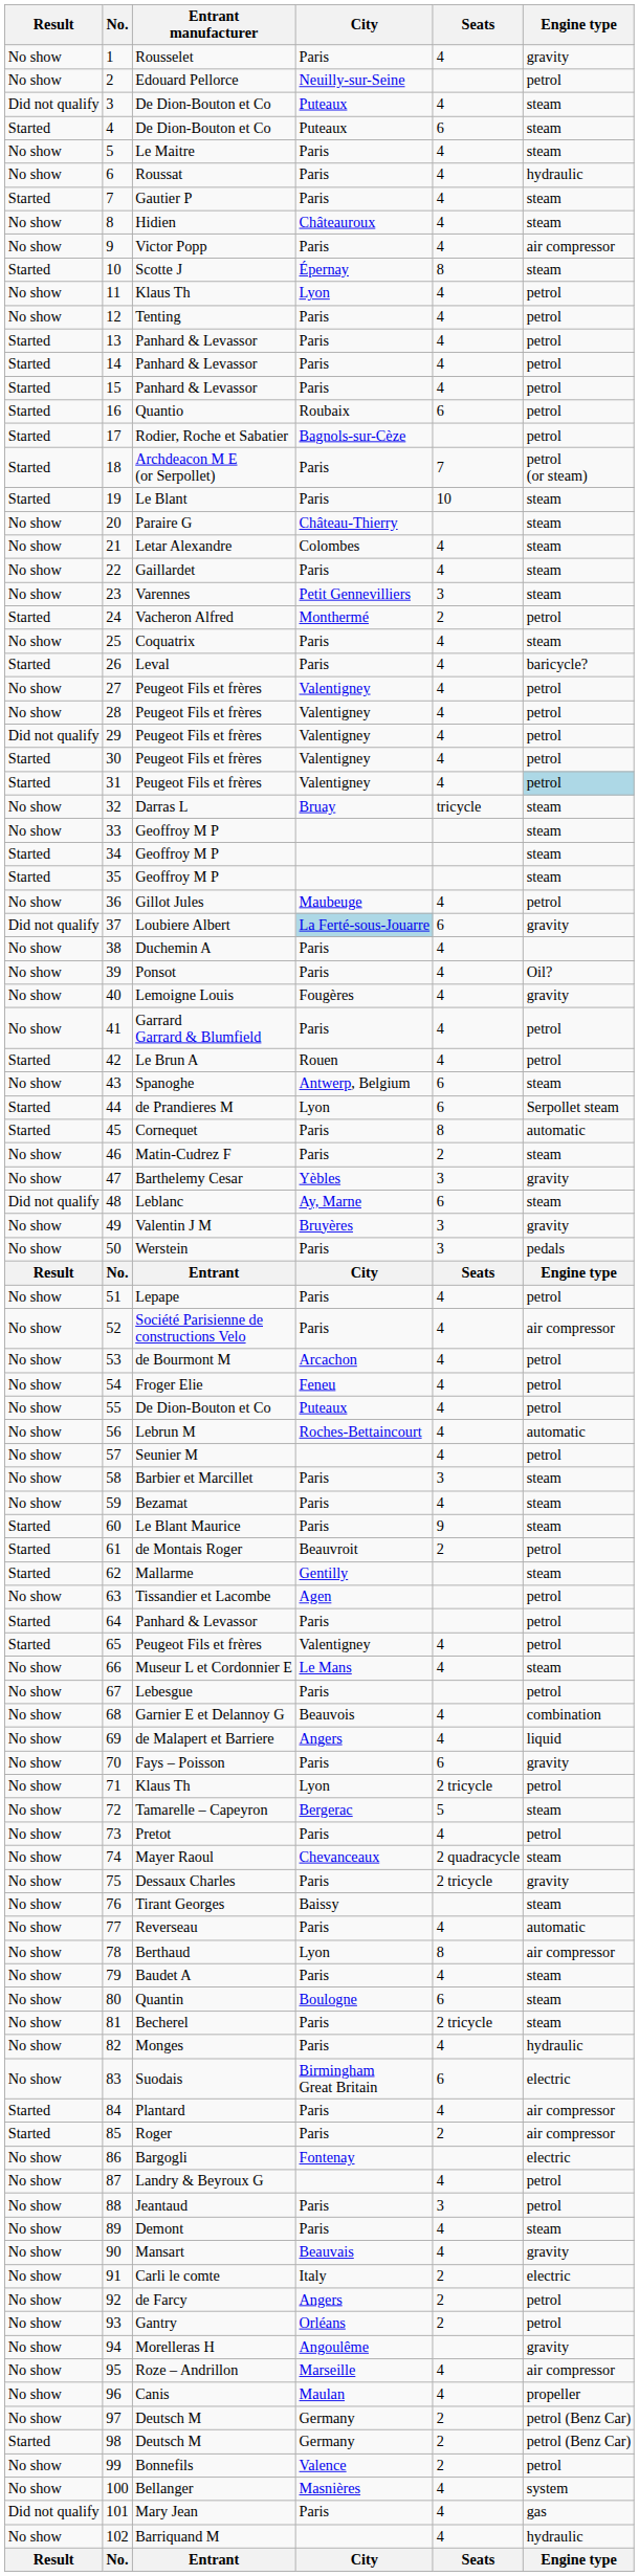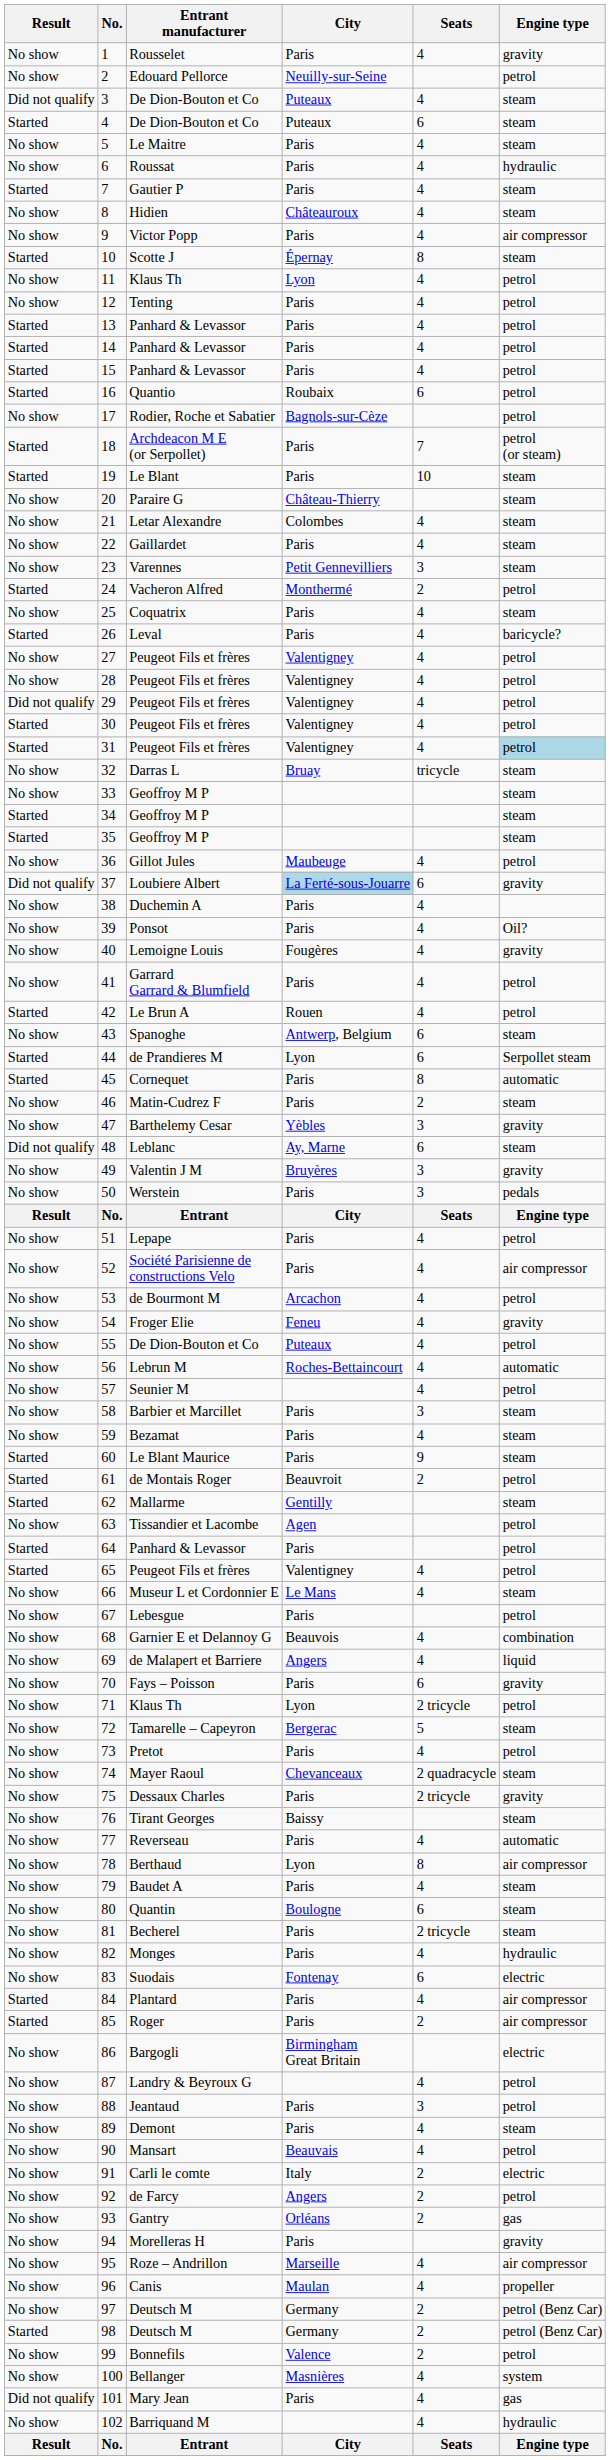 <table class="wikitable sortable">
 <tr>
 <th>Result</th>
 <th>No.</th>
 <th>Entrant<br>manufacturer</th>
 <th>City</th>
 <th>Seats</th>
 <th>Engine type</th>
 </tr>
 <tr>
 <td>No show</td>
 <td>1</td>
 <td>Rousselet</td>
 <td>Paris</td>
 <td>4</td>
 <td>gravity</td>
 </tr>
 <tr>
 <td>No show</td>
 <td>2</td>
 <td>Edouard Pellorce</td>
 <td><a href='#'>Neuilly-sur-Seine</a></td>
 <td></td>
 <td>petrol</td>
 </tr>
 <tr>
 <td>Did not qualify</td>
 <td>3</td>
 <td>De Dion-Bouton et Co</td>
 <td><a href='#'>Puteaux</a></td>
 <td>4</td>
 <td>steam</td>
 </tr>
 <tr>
 <td>Started</td>
 <td>4</td>
 <td>De Dion-Bouton et Co</td>
 <td>Puteaux</td>
 <td>6</td>
 <td>steam</td>
 </tr>
 <tr>
 <td>No show</td>
 <td>5</td>
 <td>Le Maitre</td>
 <td>Paris</td>
 <td>4</td>
 <td>steam</td>
 </tr>
 <tr>
 <td>No show</td>
 <td>6</td>
 <td>Roussat</td>
 <td>Paris</td>
 <td>4</td>
 <td>hydraulic</td>
 </tr>
 <tr>
 <td>Started</td>
 <td>7</td>
 <td>Gautier P</td>
 <td>Paris</td>
 <td>4</td>
 <td>steam</td>
 </tr>
 <tr>
 <td>No show</td>
 <td>8</td>
 <td>Hidien</td>
 <td><a href='#'>Châteauroux</a></td>
 <td>4</td>
 <td>steam</td>
 </tr>
 <tr>
 <td>No show</td>
 <td>9</td>
 <td>Victor Popp</td>
 <td>Paris</td>
 <td>4</td>
 <td>air compressor</td>
 </tr>
 <tr>
 <td>Started</td>
 <td>10</td>
 <td>Scotte J</td>
 <td><a href='#'>Épernay</a></td>
 <td>8</td>
 <td>steam</td>
 </tr>
 <tr>
 <td>No show</td>
 <td>11</td>
 <td>Klaus Th</td>
 <td><a href='#'>Lyon</a></td>
 <td>4</td>
 <td>petrol</td>
 </tr>
 <tr>
 <td>No show</td>
 <td>12</td>
 <td>Tenting</td>
 <td>Paris</td>
 <td>4</td>
 <td>petrol</td>
 </tr>
 <tr>
 <td>Started</td>
 <td>13</td>
 <td>Panhard & Levassor</td>
 <td>Paris</td>
 <td>4</td>
 <td>petrol</td>
 </tr>
 <tr>
 <td>Started</td>
 <td>14</td>
 <td>Panhard & Levassor</td>
 <td>Paris</td>
 <td>4</td>
 <td>petrol</td>
 </tr>
 <tr>
 <td>Started</td>
 <td>15</td>
 <td>Panhard & Levassor</td>
 <td>Paris</td>
 <td>4</td>
 <td>petrol</td>
 </tr>
 <tr>
 <td>Started</td>
 <td>16</td>
 <td>Quantio</td>
 <td>Roubaix</td>
 <td>6</td>
 <td>petrol</td>
 </tr>
 <tr>
-<td>Started</td>
+<td>No show</td>
 <td>17</td>
 <td>Rodier, Roche et Sabatier</td>
 <td><a href='#'>Bagnols-sur-Cèze</a></td>
 <td></td>
 <td>petrol</td>
 </tr>
 <tr>
 <td>Started</td>
 <td>18</td>
 <td><a href='#'>Archdeacon M E</a> <br>(or Serpollet)</td>
 <td>Paris</td>
 <td>7</td>
 <td>petrol <br> (or steam)</td>
 </tr>
 <tr>
 <td>Started</td>
 <td>19</td>
 <td>Le Blant</td>
 <td>Paris</td>
 <td>10</td>
 <td>steam</td>
 </tr>
 <tr>
 <td>No show</td>
 <td>20</td>
 <td>Paraire G</td>
 <td><a href='#'>Château-Thierry</a></td>
 <td></td>
 <td>steam</td>
 </tr>
 <tr>
 <td>No show</td>
 <td>21</td>
 <td>Letar Alexandre</td>
 <td>Colombes</td>
 <td>4</td>
 <td>steam</td>
 </tr>
 <tr>
 <td>No show</td>
 <td>22</td>
 <td>Gaillardet</td>
 <td>Paris</td>
 <td>4</td>
 <td>steam</td>
 </tr>
 <tr>
 <td>No show</td>
 <td>23</td>
 <td>Varennes</td>
 <td><a href='#'>Petit Gennevilliers</a></td>
 <td>3</td>
 <td>steam</td>
 </tr>
 <tr>
 <td>Started</td>
 <td>24</td>
 <td>Vacheron Alfred</td>
 <td><a href='#'>Monthermé</a></td>
 <td>2</td>
 <td>petrol</td>
 </tr>
 <tr>
 <td>No show</td>
 <td>25</td>
 <td>Coquatrix</td>
 <td>Paris</td>
 <td>4</td>
 <td>steam</td>
 </tr>
 <tr>
 <td>Started</td>
 <td>26</td>
 <td>Leval</td>
 <td>Paris</td>
 <td>4</td>
 <td>baricycle?</td>
 </tr>
 <tr>
 <td>No show</td>
 <td>27</td>
 <td>Peugeot Fils et frères</td>
 <td><a href='#'>Valentigney</a></td>
 <td>4</td>
 <td>petrol</td>
 </tr>
 <tr>
 <td>No show</td>
 <td>28</td>
 <td>Peugeot Fils et frères</td>
 <td>Valentigney</td>
 <td>4</td>
 <td>petrol</td>
 </tr>
 <tr>
 <td>Did not qualify</td>
 <td>29</td>
 <td>Peugeot Fils et frères</td>
 <td>Valentigney</td>
 <td>4</td>
 <td>petrol</td>
 </tr>
 <tr>
 <td>Started</td>
 <td>30</td>
 <td>Peugeot Fils et frères</td>
 <td>Valentigney</td>
 <td>4</td>
 <td>petrol</td>
 </tr>
 <tr>
 <td>Started</td>
 <td>31</td>
 <td>Peugeot Fils et frères</td>
 <td>Valentigney</td>
 <td>4</td>
 <td style="background: lightblue;">petrol</td>
 </tr>
 <tr>
 <td>No show</td>
 <td>32</td>
 <td>Darras L</td>
 <td><a href='#'>Bruay</a></td>
 <td>tricycle</td>
 <td>steam</td>
 </tr>
 <tr>
 <td>No show</td>
 <td>33</td>
 <td>Geoffroy M P</td>
 <td></td>
 <td></td>
 <td>steam</td>
 </tr>
 <tr>
 <td>Started</td>
 <td>34</td>
 <td>Geoffroy M P</td>
 <td></td>
 <td></td>
 <td>steam</td>
 </tr>
 <tr>
 <td>Started</td>
 <td>35</td>
 <td>Geoffroy M P</td>
 <td></td>
 <td></td>
 <td>steam</td>
 </tr>
 <tr>
 <td>No show</td>
 <td>36</td>
 <td>Gillot Jules</td>
 <td><a href='#'>Maubeuge</a></td>
 <td>4</td>
 <td>petrol</td>
 </tr>
 <tr>
 <td>Did not qualify</td>
 <td>37</td>
 <td>Loubiere Albert</td>
 <td style="background: lightblue;"><a href='#'>La Ferté-sous-Jouarre</a></td>
 <td>6</td>
 <td>gravity</td>
 </tr>
 <tr>
 <td>No show</td>
 <td>38</td>
 <td>Duchemin A</td>
 <td>Paris</td>
 <td>4</td>
 <td></td>
 </tr>
 <tr>
 <td>No show</td>
 <td>39</td>
 <td>Ponsot</td>
 <td>Paris</td>
 <td>4</td>
 <td>Oil?</td>
 </tr>
 <tr>
 <td>No show</td>
 <td>40</td>
 <td>Lemoigne Louis</td>
 <td>Fougères</td>
 <td>4</td>
 <td>gravity</td>
 </tr>
 <tr>
 <td>No show</td>
 <td>41</td>
 <td>Garrard <br><a href='#'>Garrard & Blumfield</a></td>
 <td>Paris</td>
 <td>4</td>
 <td>petrol</td>
 </tr>
 <tr>
 <td>Started</td>
 <td>42</td>
 <td>Le Brun A</td>
 <td>Rouen</td>
 <td>4</td>
 <td>petrol</td>
 </tr>
 <tr>
 <td>No show</td>
 <td>43</td>
 <td>Spanoghe</td>
 <td><a href='#'>Antwerp</a>, Belgium</td>
 <td>6</td>
 <td>steam</td>
 </tr>
 <tr>
 <td>Started</td>
 <td>44</td>
 <td>de Prandieres M</td>
 <td>Lyon</td>
 <td>6</td>
 <td>Serpollet steam</td>
 </tr>
 <tr>
 <td>Started</td>
 <td>45</td>
 <td>Cornequet</td>
 <td>Paris</td>
 <td>8</td>
 <td>automatic</td>
 </tr>
 <tr>
 <td>No show</td>
 <td>46</td>
 <td>Matin-Cudrez F</td>
 <td>Paris</td>
 <td>2</td>
 <td>steam</td>
 </tr>
 <tr>
 <td>No show</td>
 <td>47</td>
 <td>Barthelemy Cesar</td>
 <td><a href='#'>Yèbles</a></td>
 <td>3</td>
 <td>gravity</td>
 </tr>
 <tr>
 <td>Did not qualify</td>
 <td>48</td>
 <td>Leblanc</td>
 <td><a href='#'>Ay, Marne</a></td>
 <td>6</td>
 <td>steam</td>
 </tr>
 <tr>
 <td>No show</td>
 <td>49</td>
 <td>Valentin J M</td>
 <td><a href='#'>Bruyères</a></td>
 <td>3</td>
 <td>gravity</td>
 </tr>
 <tr>
 <td>No show</td>
 <td>50</td>
 <td>Werstein</td>
 <td>Paris</td>
 <td>3</td>
 <td>pedals</td>
 </tr>
 <tr>
 <th>Result</th>
 <th>No.</th>
 <th>Entrant</th>
 <th>City</th>
 <th>Seats</th>
 <th>Engine type</th>
 </tr>
 <tr>
 <td>No show</td>
 <td>51</td>
 <td>Lepape</td>
 <td>Paris</td>
 <td>4</td>
 <td>petrol</td>
 </tr>
 <tr>
 <td>No show</td>
 <td>52</td>
 <td><a href='#'>Société Parisienne de <br>constructions Velo</a></td>
 <td>Paris</td>
 <td>4</td>
 <td>air compressor</td>
 </tr>
 <tr>
 <td>No show</td>
 <td>53</td>
 <td>de Bourmont M</td>
 <td><a href='#'>Arcachon</a></td>
 <td>4</td>
 <td>petrol</td>
 </tr>
 <tr>
 <td>No show</td>
 <td>54</td>
 <td>Froger Elie</td>
 <td><a href='#'>Feneu</a></td>
 <td>4</td>
-<td>petrol</td>
+<td>gravity</td>
 </tr>
 <tr>
 <td>No show</td>
 <td>55</td>
 <td>De Dion-Bouton et Co</td>
 <td><a href='#'>Puteaux</a></td>
 <td>4</td>
 <td>petrol</td>
 </tr>
 <tr>
 <td>No show</td>
 <td>56</td>
 <td>Lebrun M</td>
 <td><a href='#'>Roches-Bettaincourt</a></td>
 <td>4</td>
 <td>automatic</td>
 </tr>
 <tr>
 <td>No show</td>
 <td>57</td>
 <td>Seunier M</td>
 <td></td>
 <td>4</td>
 <td>petrol</td>
 </tr>
 <tr>
 <td>No show</td>
 <td>58</td>
 <td>Barbier et Marcillet</td>
 <td>Paris</td>
 <td>3</td>
 <td>steam</td>
 </tr>
 <tr>
 <td>No show</td>
 <td>59</td>
 <td>Bezamat</td>
 <td>Paris</td>
 <td>4</td>
 <td>steam</td>
 </tr>
 <tr>
 <td>Started</td>
 <td>60</td>
 <td>Le Blant Maurice</td>
 <td>Paris</td>
 <td>9</td>
 <td>steam</td>
 </tr>
 <tr>
 <td>Started</td>
 <td>61</td>
 <td>de Montais Roger</td>
 <td>Beauvroit</td>
 <td>2</td>
 <td>petrol</td>
 </tr>
 <tr>
 <td>Started</td>
 <td>62</td>
 <td>Mallarme</td>
 <td><a href='#'>Gentilly</a></td>
 <td></td>
 <td>steam</td>
 </tr>
 <tr>
 <td>No show</td>
 <td>63</td>
 <td>Tissandier et Lacombe</td>
 <td><a href='#'>Agen</a></td>
 <td></td>
 <td>petrol</td>
 </tr>
 <tr>
 <td>Started</td>
 <td>64</td>
 <td>Panhard & Levassor</td>
 <td>Paris</td>
 <td></td>
 <td>petrol</td>
 </tr>
 <tr>
 <td>Started</td>
 <td>65</td>
 <td>Peugeot Fils et frères</td>
 <td>Valentigney</td>
 <td>4</td>
 <td>petrol</td>
 </tr>
 <tr>
 <td>No show</td>
 <td>66</td>
 <td>Museur L et Cordonnier E</td>
 <td><a href='#'>Le Mans</a></td>
 <td>4</td>
 <td>steam</td>
 </tr>
 <tr>
 <td>No show</td>
 <td>67</td>
 <td>Lebesgue</td>
 <td>Paris</td>
 <td></td>
 <td>petrol</td>
 </tr>
 <tr>
 <td>No show</td>
 <td>68</td>
 <td>Garnier E et Delannoy G</td>
 <td>Beauvois</td>
 <td>4</td>
 <td>combination</td>
 </tr>
 <tr>
 <td>No show</td>
 <td>69</td>
 <td>de Malapert et Barriere</td>
 <td><a href='#'>Angers</a></td>
 <td>4</td>
 <td>liquid</td>
 </tr>
 <tr>
 <td>No show</td>
 <td>70</td>
 <td>Fays – Poisson</td>
 <td>Paris</td>
 <td>6</td>
 <td>gravity</td>
 </tr>
 <tr>
 <td>No show</td>
 <td>71</td>
 <td>Klaus Th</td>
 <td>Lyon</td>
 <td>2 tricycle</td>
 <td>petrol</td>
 </tr>
 <tr>
 <td>No show</td>
 <td>72</td>
 <td>Tamarelle – Capeyron</td>
 <td><a href='#'>Bergerac</a></td>
 <td>5</td>
 <td>steam</td>
 </tr>
 <tr>
 <td>No show</td>
 <td>73</td>
 <td>Pretot</td>
 <td>Paris</td>
 <td>4</td>
 <td>petrol</td>
 </tr>
 <tr>
 <td>No show</td>
 <td>74</td>
 <td>Mayer Raoul</td>
 <td><a href='#'>Chevanceaux</a></td>
 <td>2 quadracycle</td>
 <td>steam</td>
 </tr>
 <tr>
 <td>No show</td>
 <td>75</td>
 <td>Dessaux Charles</td>
 <td>Paris</td>
 <td>2 tricycle</td>
 <td>gravity</td>
 </tr>
 <tr>
 <td>No show</td>
 <td>76</td>
 <td>Tirant Georges</td>
 <td>Baissy</td>
 <td></td>
 <td>steam</td>
 </tr>
 <tr>
 <td>No show</td>
 <td>77</td>
 <td>Reverseau</td>
 <td>Paris</td>
 <td>4</td>
 <td>automatic</td>
 </tr>
 <tr>
 <td>No show</td>
 <td>78</td>
 <td>Berthaud</td>
 <td>Lyon</td>
 <td>8</td>
 <td>air compressor</td>
 </tr>
 <tr>
 <td>No show</td>
 <td>79</td>
 <td>Baudet A</td>
 <td>Paris</td>
 <td>4</td>
 <td>steam</td>
 </tr>
 <tr>
 <td>No show</td>
 <td>80</td>
 <td>Quantin</td>
 <td><a href='#'>Boulogne</a></td>
 <td>6</td>
 <td>steam</td>
 </tr>
 <tr>
 <td>No show</td>
 <td>81</td>
 <td>Becherel</td>
 <td>Paris</td>
 <td>2 tricycle</td>
 <td>steam</td>
 </tr>
 <tr>
 <td>No show</td>
 <td>82</td>
 <td>Monges</td>
 <td>Paris</td>
 <td>4</td>
 <td>hydraulic</td>
 </tr>
 <tr>
 <td>No show</td>
 <td>83</td>
 <td>Suodais</td>
-<td><a href='#'>Birmingham</a> <br>Great Britain</td>
+<td><a href='#'>Fontenay</a></td>
 <td>6</td>
 <td>electric</td>
 </tr>
 <tr>
 <td>Started</td>
 <td>84</td>
 <td>Plantard</td>
 <td>Paris</td>
 <td>4</td>
 <td>air compressor</td>
 </tr>
 <tr>
 <td>Started</td>
 <td>85</td>
 <td>Roger</td>
 <td>Paris</td>
 <td>2</td>
 <td>air compressor</td>
 </tr>
 <tr>
 <td>No show</td>
 <td>86</td>
 <td>Bargogli</td>
-<td><a href='#'>Fontenay</a></td>
+<td><a href='#'>Birmingham</a> <br>Great Britain</td>
 <td></td>
 <td>electric</td>
 </tr>
 <tr>
 <td>No show</td>
 <td>87</td>
 <td>Landry & Beyroux G</td>
 <td></td>
 <td>4</td>
 <td>petrol</td>
 </tr>
 <tr>
 <td>No show</td>
 <td>88</td>
 <td>Jeantaud</td>
 <td>Paris</td>
 <td>3</td>
 <td>petrol</td>
 </tr>
 <tr>
 <td>No show</td>
 <td>89</td>
 <td>Demont</td>
 <td>Paris</td>
 <td>4</td>
 <td>steam</td>
 </tr>
 <tr>
 <td>No show</td>
 <td>90</td>
 <td>Mansart</td>
 <td><a href='#'>Beauvais</a></td>
 <td>4</td>
-<td>gravity</td>
+<td>petrol</td>
 </tr>
 <tr>
 <td>No show</td>
 <td>91</td>
 <td>Carli le comte</td>
 <td>Italy</td>
 <td>2</td>
 <td>electric</td>
 </tr>
 <tr>
 <td>No show</td>
 <td>92</td>
 <td>de Farcy</td>
 <td><a href='#'>Angers</a></td>
 <td>2</td>
 <td>petrol</td>
 </tr>
 <tr>
 <td>No show</td>
 <td>93</td>
 <td>Gantry</td>
 <td><a href='#'>Orléans</a></td>
 <td>2</td>
-<td>petrol</td>
+<td>gas</td>
 </tr>
 <tr>
 <td>No show</td>
 <td>94</td>
 <td>Morelleras H</td>
-<td><a href='#'>Angoulême</a></td>
+<td>Paris</td>
 <td></td>
 <td>gravity</td>
 </tr>
 <tr>
 <td>No show</td>
 <td>95</td>
 <td>Roze – Andrillon</td>
 <td><a href='#'>Marseille</a></td>
 <td>4</td>
 <td>air compressor</td>
 </tr>
 <tr>
 <td>No show</td>
 <td>96</td>
 <td>Canis</td>
 <td><a href='#'>Maulan</a></td>
 <td>4</td>
 <td>propeller</td>
 </tr>
 <tr>
 <td>No show</td>
 <td>97</td>
 <td>Deutsch M</td>
 <td>Germany</td>
 <td>2</td>
 <td>petrol (Benz Car)</td>
 </tr>
 <tr>
 <td>Started</td>
 <td>98</td>
 <td>Deutsch M</td>
 <td>Germany</td>
 <td>2</td>
 <td>petrol (Benz Car)</td>
 </tr>
 <tr>
 <td>No show</td>
 <td>99</td>
 <td>Bonnefils</td>
 <td><a href='#'>Valence</a></td>
 <td>2</td>
 <td>petrol</td>
 </tr>
 <tr>
 <td>No show</td>
 <td>100</td>
 <td>Bellanger</td>
 <td><a href='#'>Masnières</a></td>
 <td>4</td>
 <td>system</td>
 </tr>
 <tr>
 <td>Did not qualify</td>
 <td>101</td>
 <td>Mary Jean</td>
 <td>Paris</td>
 <td>4</td>
 <td>gas</td>
 </tr>
 <tr>
 <td>No show</td>
 <td>102</td>
 <td>Barriquand M</td>
 <td></td>
 <td>4</td>
 <td>hydraulic</td>
 </tr>
 <tr>
 <th>Result</th>
 <th>No.</th>
 <th>Entrant</th>
 <th>City</th>
 <th>Seats</th>
 <th>Engine type</th>
 </tr>
 </table>
